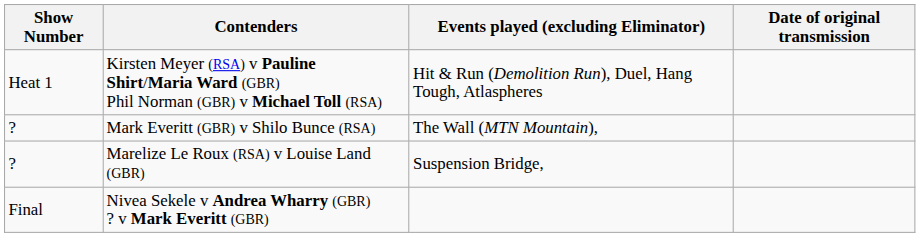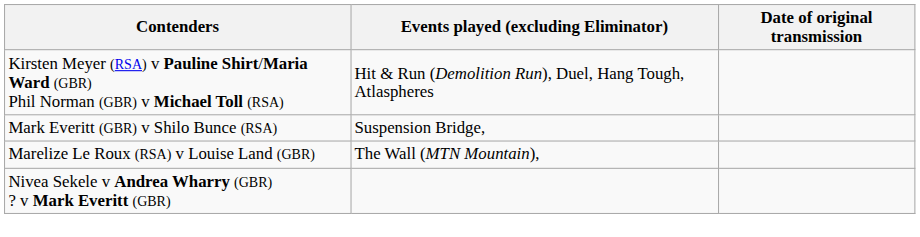 <table class="wikitable">
 <tr>
-<th>Show Number</th>
 <th>Contenders</th>
 <th>Events played (excluding Eliminator)</th>
 <th>Date of original transmission</th>
 </tr>
 <tr>
-<td>Heat 1</td>
 <td>Kirsten Meyer <small>(<a href='#'>RSA</a>)</small> v <strong>Pauline Shirt</strong>/<strong>Maria Ward</strong> <small>(GBR)</small> <br> Phil Norman <small>(GBR)</small> v <strong>Michael Toll</strong> <small>(RSA)</small></td>
 <td>Hit & Run (<em>Demolition Run</em>), Duel, Hang Tough, Atlaspheres</td>
 <td></td>
 </tr>
 <tr>
-<td>?</td>
 <td>Mark Everitt <small>(GBR)</small> v Shilo Bunce <small>(RSA)</small></td>
+<td>Suspension Bridge,</td>
+<td></td>
+</tr>
+<tr>
+<td>Marelize Le Roux <small>(RSA)</small> v Louise Land <small>(GBR)</small></td>
 <td>The Wall (<em>MTN Mountain</em>),</td>
 <td></td>
 </tr>
 <tr>
-<td>?</td>
-<td>Marelize Le Roux <small>(RSA)</small> v Louise Land <small>(GBR)</small></td>
-<td>Suspension Bridge,</td>
-<td></td>
-</tr>
-<tr>
-<td>Final</td>
 <td>Nivea Sekele v <strong>Andrea Wharry</strong> <small>(GBR)</small><br> ? v <strong>Mark Everitt</strong> <small>(GBR)</small></td>
 <td></td>
 <td></td>
 </tr>
 </table>
